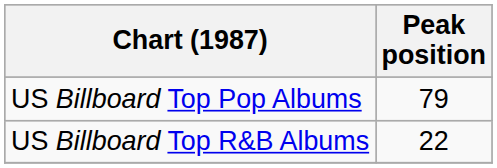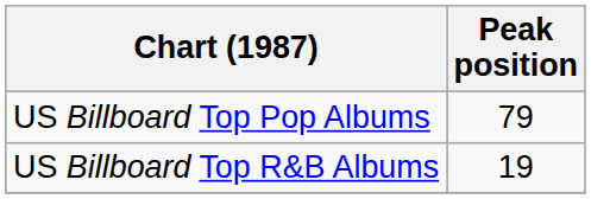 <table class="wikitable sortable">
 <tr>
 <th>Chart (1987)</th>
 <th>Peak<br>position</th>
 </tr>
 <tr>
 <td>US <em>Billboard</em> <a href='#'>Top Pop Albums</a></td>
 <td style="text-align:center;">79</td>
 </tr>
 <tr>
 <td>US <em>Billboard</em> <a href='#'>Top R&B Albums</a></td>
-<td style="text-align:center;">22</td>
+<td style="text-align:center;">19</td>
 </tr>
 <tr>
 </tr>
 </table>
